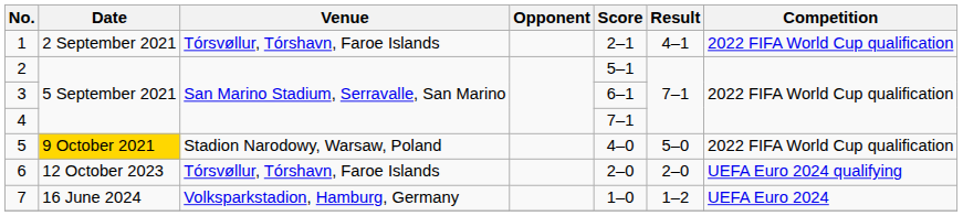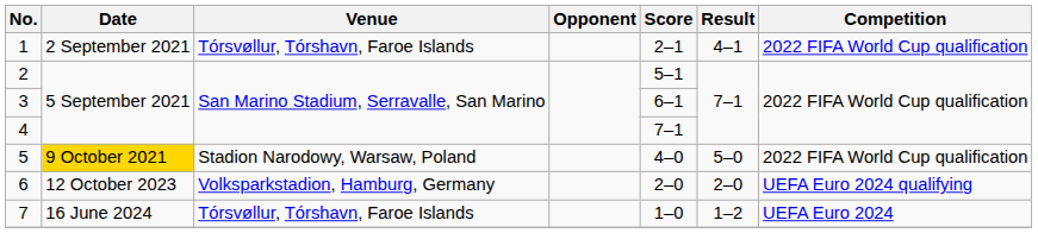 <table class="wikitable sortable">
 <tr>
 <th scope="col">No.</th>
 <th scope="col" data-sort-type="date">Date</th>
 <th scope="col">Venue</th>
 <th scope="col">Opponent</th>
 <th scope="col">Score</th>
 <th scope="col">Result</th>
 <th scope="col">Competition</th>
 </tr>
 <tr>
 <td align="center">1</td>
 <td>2 September 2021</td>
 <td><a href='#'>Tórsvøllur</a>, <a href='#'>Tórshavn</a>, Faroe Islands</td>
 <td></td>
 <td align="center">2–1</td>
 <td align="center">4–1</td>
 <td><a href='#'>2022 FIFA World Cup qualification</a></td>
 </tr>
 <tr>
 <td align="center">2</td>
 <td rowspan="3">5 September 2021</td>
 <td rowspan="3"><a href='#'>San Marino Stadium</a>, <a href='#'>Serravalle</a>, San Marino</td>
 <td rowspan="3"></td>
 <td align="center">5–1</td>
 <td align=center rowspan="3">7–1</td>
 <td rowspan="3">2022 FIFA World Cup qualification</td>
 </tr>
 <tr>
 <td align="center">3</td>
 <td align="center">6–1</td>
 </tr>
 <tr>
 <td align="center">4</td>
 <td align="center">7–1</td>
 </tr>
 <tr>
 <td align="center">5</td>
 <td style="background: gold;">9 October 2021</td>
 <td>Stadion Narodowy, Warsaw, Poland</td>
 <td></td>
 <td align="center">4–0</td>
 <td align="center">5–0</td>
 <td>2022 FIFA World Cup qualification</td>
 </tr>
 <tr>
 <td align="center">6</td>
 <td>12 October 2023</td>
-<td><a href='#'>Tórsvøllur</a>, <a href='#'>Tórshavn</a>, Faroe Islands</td>
+<td><a href='#'>Volksparkstadion</a>, <a href='#'>Hamburg</a>, Germany</td>
 <td></td>
 <td style="text-align:center">2–0</td>
 <td style="text-align:center">2–0</td>
 <td><a href='#'>UEFA Euro 2024 qualifying</a></td>
 </tr>
 <tr>
 <td align="center">7</td>
 <td>16 June 2024</td>
-<td><a href='#'>Volksparkstadion</a>, <a href='#'>Hamburg</a>, Germany</td>
+<td><a href='#'>Tórsvøllur</a>, <a href='#'>Tórshavn</a>, Faroe Islands</td>
 <td></td>
 <td style="text-align:center">1–0</td>
 <td style="text-align:center">1–2</td>
 <td><a href='#'>UEFA Euro 2024</a></td>
 </tr>
 <tr>
 </tr>
 </table>
